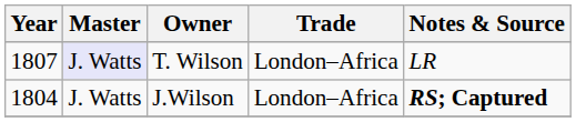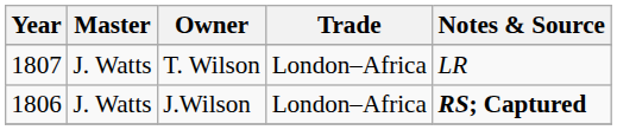 <table class="sortable wikitable">
 <tr>
 <th>Year</th>
 <th>Master</th>
 <th>Owner</th>
 <th>Trade</th>
 <th>Notes & Source</th>
 </tr>
 <tr>
 </tr>
 <tr>
 <td>1807</td>
-<td style="background: lavender;">J. Watts</td>
+<td>J. Watts</td>
 <td>T. Wilson</td>
 <td>London–Africa</td>
 <td><em>LR</em></td>
 </tr>
 <tr>
-<td>1804</td>
+<td>1806</td>
 <td>J. Watts</td>
 <td>J.Wilson</td>
 <td>London–Africa</td>
 <td><strong><em>RS</em>; Captured</strong></td>
 </tr>
 <tr>
 </tr>
 </table>
